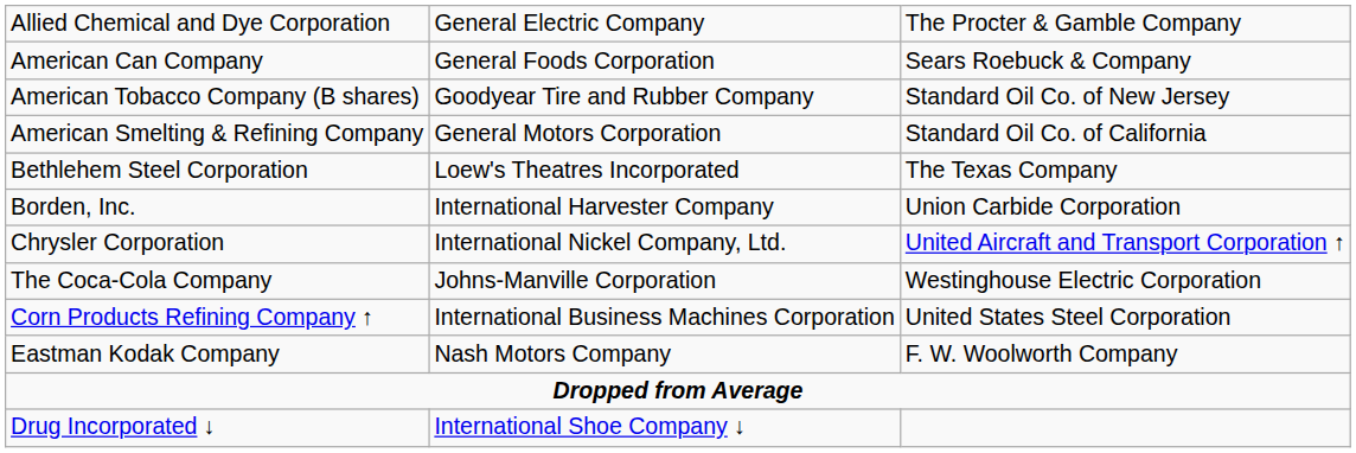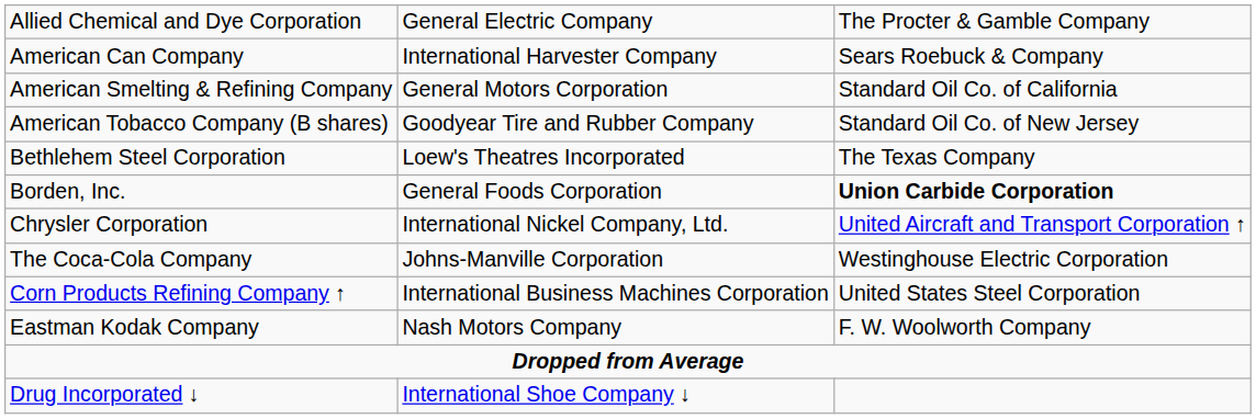 <table class="wikitable" border="1">
 <tr>
 <td>Allied Chemical and Dye Corporation</td>
 <td>General Electric Company</td>
 <td>The Procter & Gamble Company</td>
 </tr>
 <tr>
 <td>American Can Company</td>
-<td>General Foods Corporation</td>
+<td>International Harvester Company</td>
 <td>Sears Roebuck & Company</td>
+</tr>
+<tr>
+<td>American Smelting & Refining Company</td>
+<td>General Motors Corporation</td>
+<td>Standard Oil Co. of California</td>
 </tr>
 <tr>
 <td>American Tobacco Company (B shares)</td>
 <td>Goodyear Tire and Rubber Company</td>
 <td>Standard Oil Co. of New Jersey</td>
-</tr>
-<tr>
-<td>American Smelting & Refining Company</td>
-<td>General Motors Corporation</td>
-<td>Standard Oil Co. of California</td>
 </tr>
 <tr>
 <td>Bethlehem Steel Corporation</td>
 <td>Loew's Theatres Incorporated</td>
 <td>The Texas Company</td>
 </tr>
 <tr>
 <td>Borden, Inc.</td>
-<td>International Harvester Company</td>
-<td>Union Carbide Corporation</td>
+<td>General Foods Corporation</td>
+<td><strong>Union Carbide Corporation</strong></td>
 </tr>
 <tr>
 <td>Chrysler Corporation</td>
 <td>International Nickel Company, Ltd.</td>
 <td><a href='#'>United Aircraft and Transport Corporation</a> ↑</td>
 </tr>
 <tr>
 <td>The Coca-Cola Company</td>
 <td>Johns-Manville Corporation</td>
 <td>Westinghouse Electric Corporation</td>
 </tr>
 <tr>
 <td><a href='#'>Corn Products Refining Company</a> ↑</td>
 <td>International Business Machines Corporation</td>
 <td>United States Steel Corporation</td>
 </tr>
 <tr>
 <td>Eastman Kodak Company</td>
 <td>Nash Motors Company</td>
 <td>F. W. Woolworth Company</td>
 </tr>
 <tr>
 <td colspan="3" align="center"><strong><em>Dropped from Average</em></strong></td>
 </tr>
 <tr>
 <td><a href='#'>Drug Incorporated</a> ↓</td>
 <td><a href='#'>International Shoe Company</a> ↓</td>
 <td></td>
 </tr>
 </table>
